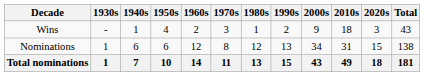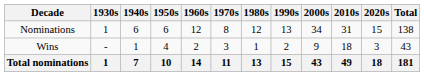 <table class="wikitable" style="text-align: center">
 <tr>
 <th>Decade</th>
 <th>1930s</th>
 <th>1940s</th>
 <th>1950s</th>
 <th>1960s</th>
 <th>1970s</th>
 <th>1980s</th>
 <th>1990s</th>
 <th>2000s</th>
 <th>2010s</th>
 <th>2020s</th>
 <th>Total</th>
 </tr>
 <tr>
+<td>Nominations</td>
+<td>1</td>
+<td>6</td>
+<td>6</td>
+<td>12</td>
+<td>8</td>
+<td>12</td>
+<td>13</td>
+<td>34</td>
+<td>31</td>
+<td>15</td>
+<td>138</td>
+</tr>
+<tr>
 <td>Wins</td>
 <td>-</td>
 <td>1</td>
 <td>4</td>
 <td>2</td>
 <td>3</td>
 <td>1</td>
 <td>2</td>
 <td>9</td>
 <td>18</td>
 <td>3</td>
 <td>43</td>
-</tr>
-<tr>
-<td>Nominations</td>
-<td>1</td>
-<td>6</td>
-<td>6</td>
-<td>12</td>
-<td>8</td>
-<td>12</td>
-<td>13</td>
-<td>34</td>
-<td>31</td>
-<td>15</td>
-<td>138</td>
 </tr>
 <tr>
 <th>Total nominations</th>
 <th>1</th>
 <th>7</th>
 <th>10</th>
 <th>14</th>
 <th>11</th>
 <th>13</th>
 <th>15</th>
 <th>43</th>
 <th>49</th>
 <th>18</th>
 <th>181</th>
 </tr>
 </table>
